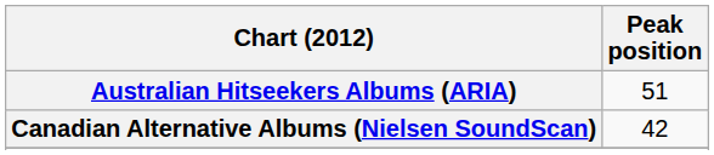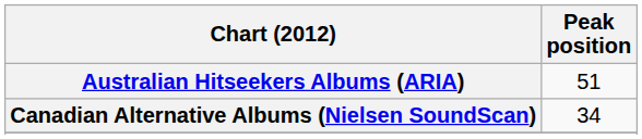 <table class="wikitable sortable plainrowheaders" style="text-align:center">
 <tr>
 <th scope="col">Chart (2012)</th>
 <th scope="col">Peak<br> position</th>
 </tr>
 <tr>
 <th scope="row"><a href='#'>Australian Hitseekers Albums</a> (<a href='#'>ARIA</a>)</th>
 <td>51</td>
 </tr>
 <tr>
 <th scope="row">Canadian Alternative Albums (<a href='#'>Nielsen SoundScan</a>)</th>
-<td>42</td>
+<td>34</td>
 </tr>
 <tr>
 </tr>
 <tr>
 </tr>
 <tr>
 </tr>
 </table>
